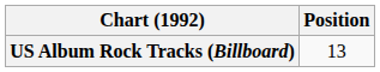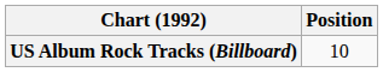 <table class="wikitable plainrowheaders" style="text-align:center">
 <tr>
 <th>Chart (1992)</th>
 <th>Position</th>
 </tr>
 <tr>
 <th scope="row">US Album Rock Tracks (<em>Billboard</em>)</th>
-<td>13</td>
+<td>10</td>
 </tr>
 </table>
